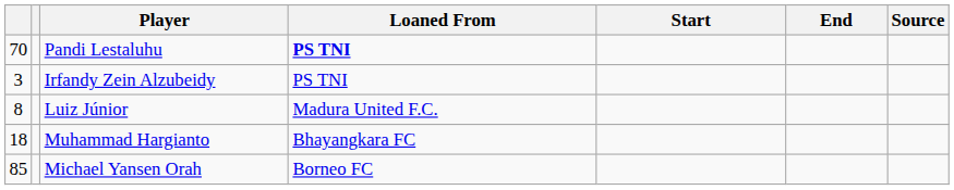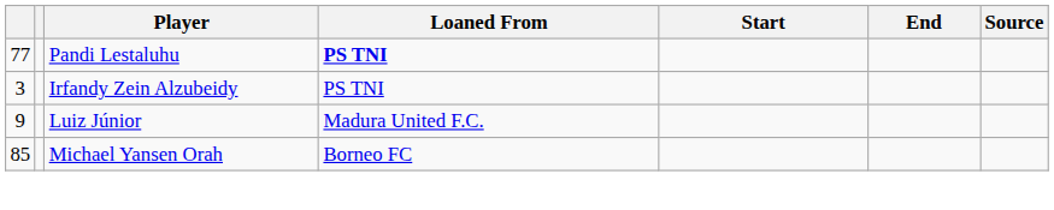 <table class="wikitable plainrowheaders sortable" style="font-size:95%">
 <tr>
 <th></th>
 <th></th>
 <th scope=col style="width:200px;"><strong>Player</strong></th>
 <th scope=col style="width:250px;"><strong>Loaned From</strong></th>
 <th scope=col style="width:150px;"><strong>Start</strong></th>
 <th scope=col style="width:78px;"><strong>End</strong></th>
 <th><strong>Source</strong></th>
 </tr>
 <tr>
-<td align=center>70</td>
+<td align=center>77</td>
 <td align=center></td>
 <td> <a href='#'>Pandi Lestaluhu</a></td>
 <td><strong> <a href='#'>PS TNI</a></strong></td>
 <td align=center></td>
 <td align=center></td>
 <td align=center></td>
 </tr>
 <tr>
 <td align=center>3</td>
 <td align=center></td>
 <td> <a href='#'>Irfandy Zein Alzubeidy</a></td>
 <td> <a href='#'>PS TNI</a></td>
 <td align=center></td>
 <td align=center></td>
 <td align=center></td>
 </tr>
 <tr>
-<td align=center>8</td>
+<td align=center>9</td>
 <td align=center></td>
 <td> <a href='#'>Luiz Júnior</a></td>
 <td> <a href='#'>Madura United F.C.</a></td>
-<td align=center></td>
-<td align=center></td>
-<td align=center></td>
-</tr>
-<tr>
-<td align=center>18</td>
-<td align=center></td>
-<td> <a href='#'>Muhammad Hargianto</a></td>
-<td> <a href='#'>Bhayangkara FC</a></td>
 <td align=center></td>
 <td align=center></td>
 <td align=center></td>
 </tr>
 <tr>
 <td align=center>85</td>
 <td align=center></td>
 <td> <a href='#'>Michael Yansen Orah</a></td>
 <td> <a href='#'>Borneo FC</a></td>
 <td align=center></td>
 <td align=center></td>
 <td align=center></td>
 </tr>
 </table>
